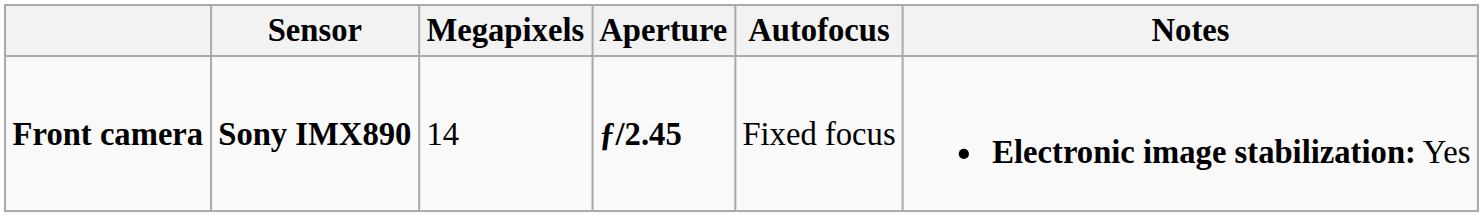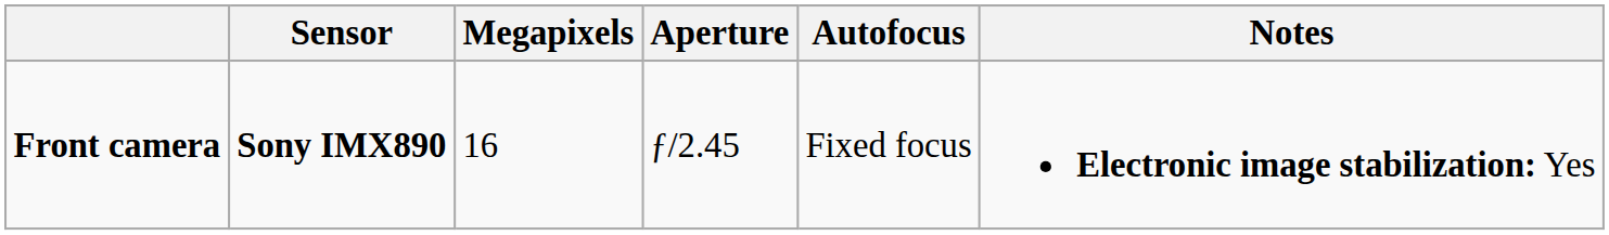 <table class="wikitable mw-collapsible mw-collapsed">
 <tr>
 <th></th>
 <th>Sensor</th>
 <th>Megapixels</th>
 <th>Aperture</th>
 <th>Autofocus</th>
 <th>Notes</th>
 </tr>
 <tr>
 <td><strong>Front camera</strong></td>
 <td><strong>Sony IMX890</strong></td>
-<td>14</td>
-<td><strong>ƒ/2.45</strong></td>
+<td>16</td>
+<td>ƒ/2.45</td>
 <td>Fixed focus</td>
 <td><br><ul><li><strong>Electronic image stabilization:</strong> Yes</li></ul></td>
 </tr>
 </table>
